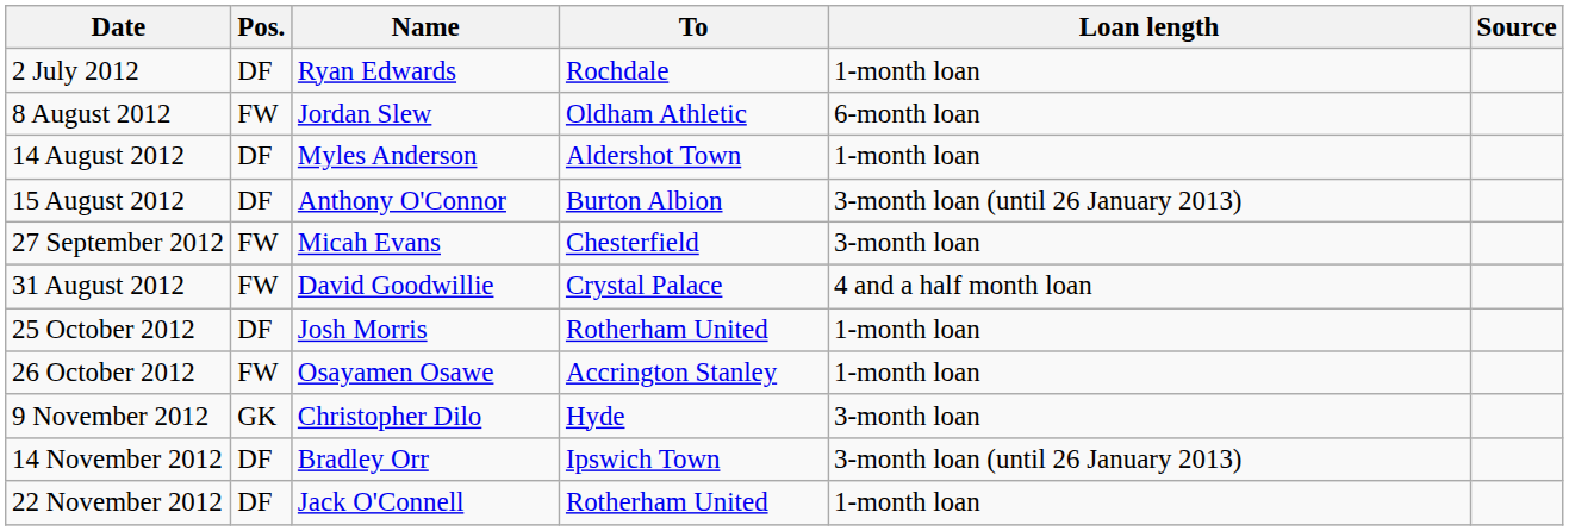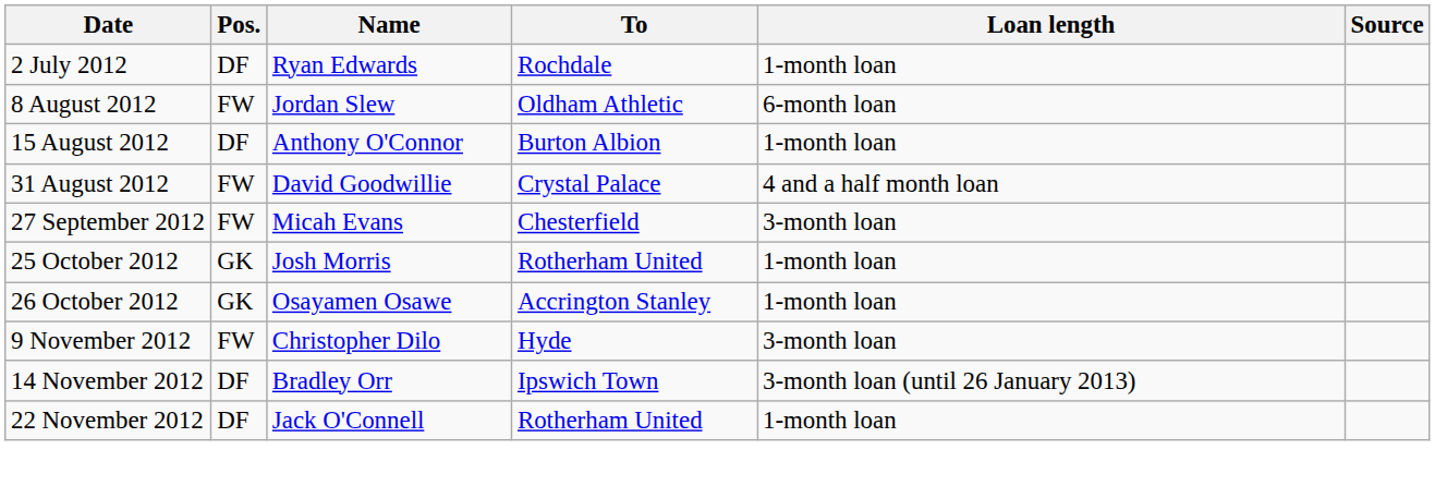 <table class="wikitable">
 <tr>
 <th width= 125>Date</th>
 <th width= 25>Pos.</th>
 <th width= 150>Name</th>
 <th width= 150>To</th>
 <th width= 370>Loan length</th>
 <th width= 30>Source</th>
 </tr>
 <tr>
 <td>2 July 2012</td>
 <td>DF</td>
 <td> <a href='#'>Ryan Edwards</a></td>
 <td> <a href='#'>Rochdale</a></td>
 <td>1-month loan</td>
 <td></td>
 </tr>
 <tr>
 <td>8 August 2012</td>
 <td>FW</td>
 <td> <a href='#'>Jordan Slew</a></td>
 <td> <a href='#'>Oldham Athletic</a></td>
 <td>6-month loan</td>
 <td></td>
 </tr>
 <tr>
-<td>14 August 2012</td>
+<td>15 August 2012</td>
 <td>DF</td>
-<td> <a href='#'>Myles Anderson</a></td>
-<td> <a href='#'>Aldershot Town</a></td>
+<td> <a href='#'>Anthony O'Connor</a></td>
+<td> <a href='#'>Burton Albion</a></td>
 <td>1-month loan</td>
 <td></td>
 </tr>
 <tr>
-<td>15 August 2012</td>
-<td>DF</td>
-<td> <a href='#'>Anthony O'Connor</a></td>
-<td> <a href='#'>Burton Albion</a></td>
-<td>3-month loan (until 26 January 2013)</td>
+<td>31 August 2012</td>
+<td>FW</td>
+<td> <a href='#'>David Goodwillie</a></td>
+<td> <a href='#'>Crystal Palace</a></td>
+<td>4 and a half month loan</td>
 <td></td>
 </tr>
 <tr>
 <td>27 September 2012</td>
 <td>FW</td>
 <td> <a href='#'>Micah Evans</a></td>
 <td> <a href='#'>Chesterfield</a></td>
 <td>3-month loan</td>
 <td></td>
 </tr>
 <tr>
-<td>31 August 2012</td>
-<td>FW</td>
-<td> <a href='#'>David Goodwillie</a></td>
-<td> <a href='#'>Crystal Palace</a></td>
-<td>4 and a half month loan</td>
-<td></td>
-</tr>
-<tr>
 <td>25 October 2012</td>
-<td>DF</td>
+<td>GK</td>
 <td> <a href='#'>Josh Morris</a></td>
 <td> <a href='#'>Rotherham United</a></td>
 <td>1-month loan</td>
 <td></td>
 </tr>
 <tr>
 <td>26 October 2012</td>
-<td>FW</td>
+<td>GK</td>
 <td> <a href='#'>Osayamen Osawe</a></td>
 <td> <a href='#'>Accrington Stanley</a></td>
 <td>1-month loan</td>
 <td></td>
 </tr>
 <tr>
 <td>9 November 2012</td>
-<td>GK</td>
+<td>FW</td>
 <td> <a href='#'>Christopher Dilo</a></td>
 <td> <a href='#'>Hyde</a></td>
 <td>3-month loan</td>
 <td></td>
 </tr>
 <tr>
 <td>14 November 2012</td>
 <td>DF</td>
 <td> <a href='#'>Bradley Orr</a></td>
 <td> <a href='#'>Ipswich Town</a></td>
 <td>3-month loan (until 26 January 2013)</td>
 <td></td>
 </tr>
 <tr>
 <td>22 November 2012</td>
 <td>DF</td>
 <td> <a href='#'>Jack O'Connell</a></td>
 <td> <a href='#'>Rotherham United</a></td>
 <td>1-month loan</td>
 <td></td>
 </tr>
 </table>
